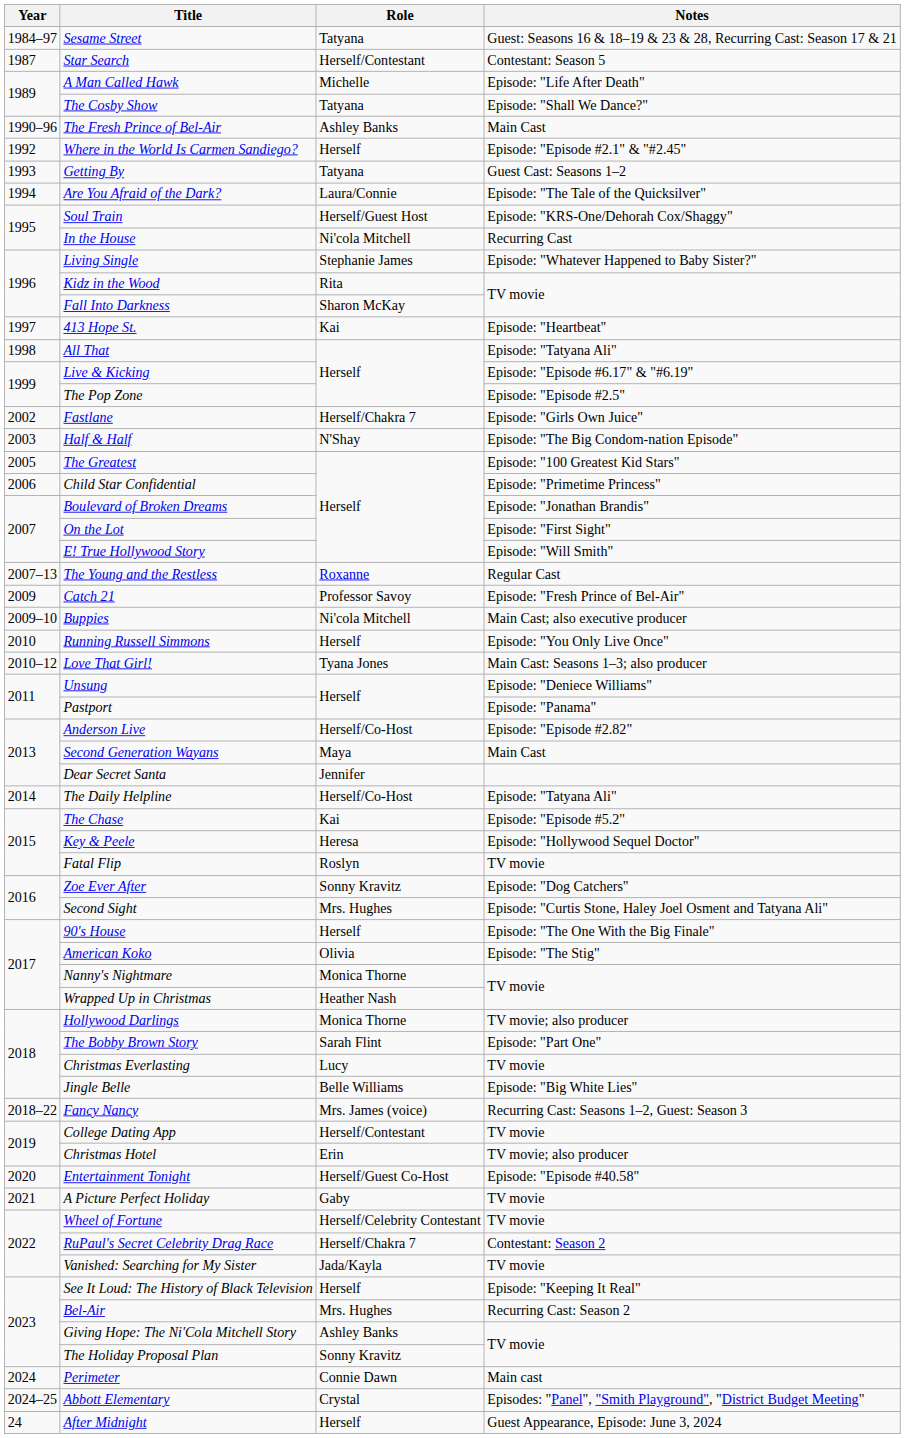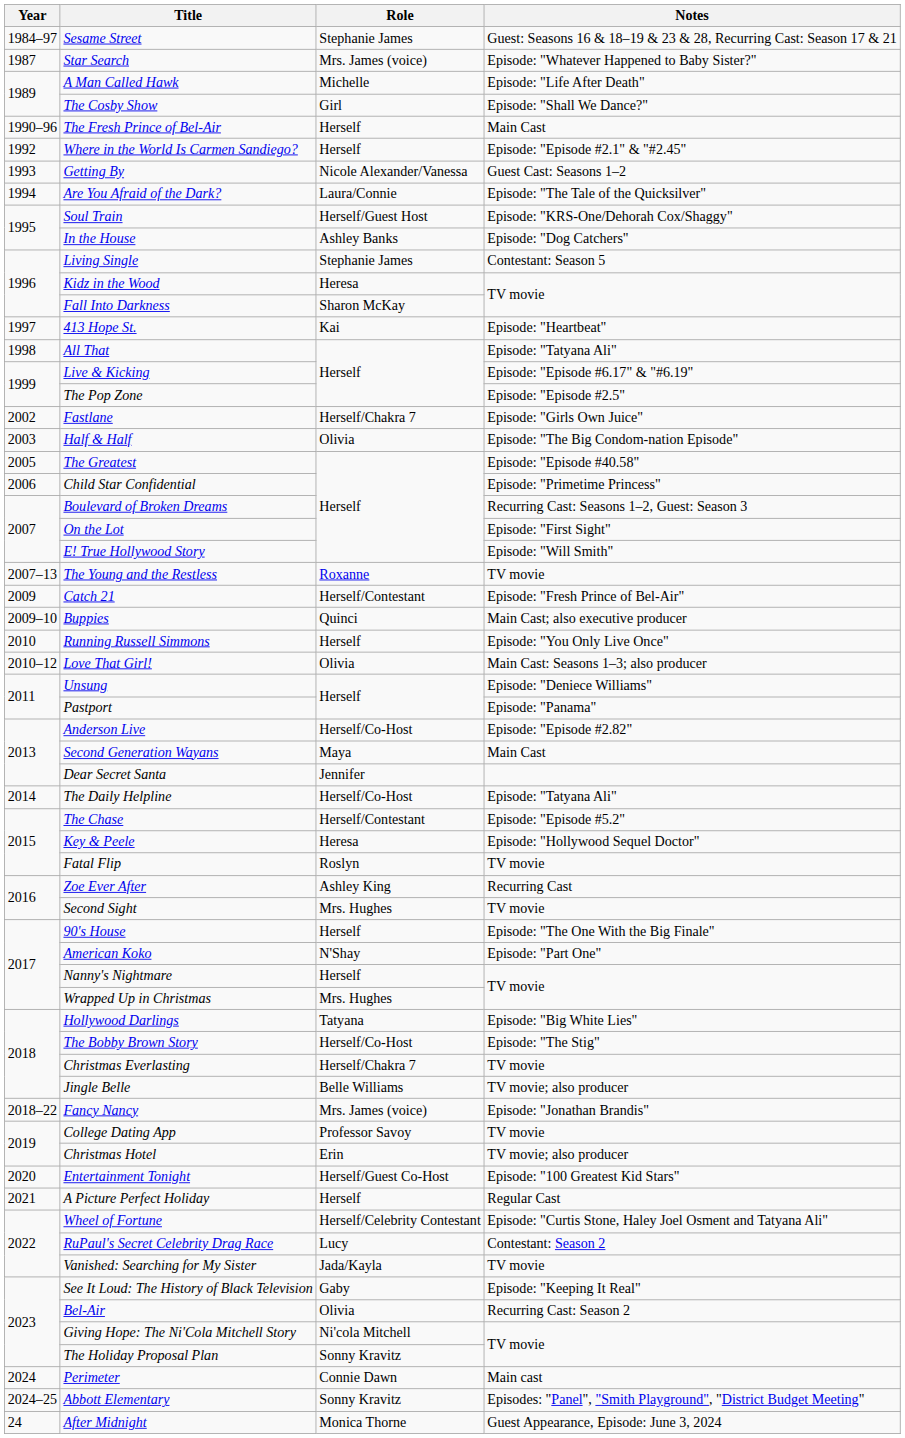 <table class="wikitable sortable">
 <tr>
 <th>Year</th>
 <th>Title</th>
 <th>Role</th>
 <th>Notes</th>
 </tr>
 <tr>
 <td>1984–97</td>
 <td><em><a href='#'>Sesame Street</a></em></td>
-<td>Tatyana</td>
+<td>Stephanie James</td>
 <td>Guest: Seasons 16 & 18–19 & 23 & 28, Recurring Cast: Season 17 & 21</td>
 </tr>
 <tr>
 <td>1987</td>
 <td><em><a href='#'>Star Search</a></em></td>
-<td>Herself/Contestant</td>
-<td>Contestant: Season 5</td>
+<td>Mrs. James (voice)</td>
+<td>Episode: "Whatever Happened to Baby Sister?"</td>
 </tr>
 <tr>
 <td rowspan="2">1989</td>
 <td><em><a href='#'>A Man Called Hawk</a></em></td>
 <td>Michelle</td>
 <td>Episode: "Life After Death"</td>
 </tr>
 <tr>
 <td><em><a href='#'>The Cosby Show</a></em></td>
-<td>Tatyana</td>
+<td>Girl</td>
 <td>Episode: "Shall We Dance?"</td>
 </tr>
 <tr>
 <td>1990–96</td>
 <td><em><a href='#'>The Fresh Prince of Bel-Air</a></em></td>
-<td>Ashley Banks</td>
+<td>Herself</td>
 <td>Main Cast</td>
 </tr>
 <tr>
 <td>1992</td>
 <td><em><a href='#'>Where in the World Is Carmen Sandiego?</a></em></td>
 <td>Herself</td>
 <td>Episode: "Episode #2.1" & "#2.45"</td>
 </tr>
 <tr>
 <td>1993</td>
 <td><em><a href='#'>Getting By</a></em></td>
-<td>Tatyana</td>
+<td>Nicole Alexander/Vanessa</td>
 <td>Guest Cast: Seasons 1–2</td>
 </tr>
 <tr>
 <td>1994</td>
 <td><em><a href='#'>Are You Afraid of the Dark?</a></em></td>
 <td>Laura/Connie</td>
 <td>Episode: "The Tale of the Quicksilver"</td>
 </tr>
 <tr>
 <td rowspan="2">1995</td>
 <td><em><a href='#'>Soul Train</a></em></td>
 <td>Herself/Guest Host</td>
 <td>Episode: "KRS-One/Dehorah Cox/Shaggy"</td>
 </tr>
 <tr>
 <td><em><a href='#'>In the House</a></em></td>
-<td>Ni'cola Mitchell</td>
-<td>Recurring Cast</td>
+<td>Ashley Banks</td>
+<td>Episode: "Dog Catchers"</td>
 </tr>
 <tr>
 <td rowspan="3">1996</td>
 <td><em><a href='#'>Living Single</a></em></td>
 <td>Stephanie James</td>
-<td>Episode: "Whatever Happened to Baby Sister?"</td>
+<td>Contestant: Season 5</td>
 </tr>
 <tr>
 <td><em><a href='#'>Kidz in the Wood</a></em></td>
-<td>Rita</td>
+<td>Heresa</td>
 <td rowspan="2">TV movie</td>
 </tr>
 <tr>
 <td><em><a href='#'>Fall Into Darkness</a></em></td>
 <td>Sharon McKay</td>
 </tr>
 <tr>
 <td>1997</td>
 <td><em><a href='#'>413 Hope St.</a></em></td>
 <td>Kai</td>
 <td>Episode: "Heartbeat"</td>
 </tr>
 <tr>
 <td>1998</td>
 <td><em><a href='#'>All That</a></em></td>
 <td rowspan="3">Herself</td>
 <td>Episode: "Tatyana Ali"</td>
 </tr>
 <tr>
 <td rowspan="2">1999</td>
 <td><em><a href='#'>Live & Kicking</a></em></td>
 <td>Episode: "Episode #6.17" & "#6.19"</td>
 </tr>
 <tr>
 <td><em>The Pop Zone</em></td>
 <td>Episode: "Episode #2.5"</td>
 </tr>
 <tr>
 <td>2002</td>
 <td><em><a href='#'>Fastlane</a></em></td>
 <td>Herself/Chakra 7</td>
 <td>Episode: "Girls Own Juice"</td>
 </tr>
 <tr>
 <td>2003</td>
 <td><em><a href='#'>Half & Half</a></em></td>
-<td>N'Shay</td>
+<td>Olivia</td>
 <td>Episode: "The Big Condom-nation Episode"</td>
 </tr>
 <tr>
 <td>2005</td>
 <td><em><a href='#'>The Greatest</a></em></td>
 <td rowspan="5">Herself</td>
-<td>Episode: "100 Greatest Kid Stars"</td>
+<td>Episode: "Episode #40.58"</td>
 </tr>
 <tr>
 <td>2006</td>
 <td><em>Child Star Confidential</em></td>
 <td>Episode: "Primetime Princess"</td>
 </tr>
 <tr>
 <td rowspan="3">2007</td>
 <td><em><a href='#'>Boulevard of Broken Dreams</a></em></td>
-<td>Episode: "Jonathan Brandis"</td>
+<td>Recurring Cast: Seasons 1–2, Guest: Season 3</td>
 </tr>
 <tr>
 <td><em><a href='#'>On the Lot</a></em></td>
 <td>Episode: "First Sight"</td>
 </tr>
 <tr>
 <td><em><a href='#'>E! True Hollywood Story</a></em></td>
 <td>Episode: "Will Smith"</td>
 </tr>
 <tr>
 <td>2007–13</td>
 <td><em><a href='#'>The Young and the Restless</a></em></td>
 <td><a href='#'>Roxanne</a></td>
-<td>Regular Cast</td>
+<td>TV movie</td>
 </tr>
 <tr>
 <td>2009</td>
 <td><em><a href='#'>Catch 21</a></em></td>
-<td>Professor Savoy</td>
+<td>Herself/Contestant</td>
 <td>Episode: "Fresh Prince of Bel-Air"</td>
 </tr>
 <tr>
 <td>2009–10</td>
 <td><em><a href='#'>Buppies</a></em></td>
-<td>Ni'cola Mitchell</td>
+<td>Quinci</td>
 <td>Main Cast; also executive producer</td>
 </tr>
 <tr>
 <td>2010</td>
 <td><em><a href='#'>Running Russell Simmons</a></em></td>
 <td>Herself</td>
 <td>Episode: "You Only Live Once"</td>
 </tr>
 <tr>
 <td>2010–12</td>
 <td><em><a href='#'>Love That Girl!</a></em></td>
-<td>Tyana Jones</td>
+<td>Olivia</td>
 <td>Main Cast: Seasons 1–3; also producer</td>
 </tr>
 <tr>
 <td rowspan="2">2011</td>
 <td><em><a href='#'>Unsung</a></em></td>
 <td rowspan="2">Herself</td>
 <td>Episode: "Deniece Williams"</td>
 </tr>
 <tr>
 <td><em>Pastport</em></td>
 <td>Episode: "Panama"</td>
 </tr>
 <tr>
 <td rowspan="3">2013</td>
 <td><em><a href='#'>Anderson Live</a></em></td>
 <td>Herself/Co-Host</td>
 <td>Episode: "Episode #2.82"</td>
 </tr>
 <tr>
 <td><em><a href='#'>Second Generation Wayans</a></em></td>
 <td>Maya</td>
 <td>Main Cast</td>
 </tr>
 <tr>
 <td><em>Dear Secret Santa</em></td>
 <td>Jennifer</td>
 <td></td>
 </tr>
 <tr>
 <td>2014</td>
 <td><em>The Daily Helpline</em></td>
 <td>Herself/Co-Host</td>
 <td>Episode: "Tatyana Ali"</td>
 </tr>
 <tr>
 <td rowspan="3">2015</td>
 <td><em><a href='#'>The Chase</a></em></td>
-<td>Kai</td>
+<td>Herself/Contestant</td>
 <td>Episode: "Episode #5.2"</td>
 </tr>
 <tr>
 <td><em><a href='#'>Key & Peele</a></em></td>
 <td>Heresa</td>
 <td>Episode: "Hollywood Sequel Doctor"</td>
 </tr>
 <tr>
 <td><em>Fatal Flip</em></td>
 <td>Roslyn</td>
 <td>TV movie</td>
 </tr>
 <tr>
 <td rowspan="2">2016</td>
 <td><em><a href='#'>Zoe Ever After</a></em></td>
-<td>Sonny Kravitz</td>
-<td>Episode: "Dog Catchers"</td>
+<td>Ashley King</td>
+<td>Recurring Cast</td>
 </tr>
 <tr>
 <td><em>Second Sight</em></td>
 <td>Mrs. Hughes</td>
-<td>Episode: "Curtis Stone, Haley Joel Osment and Tatyana Ali"</td>
+<td>TV movie</td>
 </tr>
 <tr>
 <td rowspan="4">2017</td>
 <td><em><a href='#'>90's House</a></em></td>
 <td>Herself</td>
 <td>Episode: "The One With the Big Finale"</td>
 </tr>
 <tr>
 <td><em><a href='#'>American Koko</a></em></td>
-<td>Olivia</td>
-<td>Episode: "The Stig"</td>
+<td>N'Shay</td>
+<td>Episode: "Part One"</td>
 </tr>
 <tr>
 <td><em>Nanny's Nightmare</em></td>
-<td>Monica Thorne</td>
+<td>Herself</td>
 <td rowspan="2">TV movie</td>
 </tr>
 <tr>
 <td><em>Wrapped Up in Christmas</em></td>
-<td>Heather Nash</td>
+<td>Mrs. Hughes</td>
 </tr>
 <tr>
 <td rowspan="4">2018</td>
 <td><em><a href='#'>Hollywood Darlings</a></em></td>
-<td>Monica Thorne</td>
-<td>TV movie; also producer</td>
+<td>Tatyana</td>
+<td>Episode: "Big White Lies"</td>
 </tr>
 <tr>
 <td><em><a href='#'>The Bobby Brown Story</a></em></td>
-<td>Sarah Flint</td>
-<td>Episode: "Part One"</td>
+<td>Herself/Co-Host</td>
+<td>Episode: "The Stig"</td>
 </tr>
 <tr>
 <td><em>Christmas Everlasting</em></td>
-<td>Lucy</td>
+<td>Herself/Chakra 7</td>
 <td>TV movie</td>
 </tr>
 <tr>
 <td><em>Jingle Belle</em></td>
 <td>Belle Williams</td>
-<td>Episode: "Big White Lies"</td>
+<td>TV movie; also producer</td>
 </tr>
 <tr>
 <td>2018–22</td>
 <td><em><a href='#'>Fancy Nancy</a></em></td>
 <td>Mrs. James (voice)</td>
-<td>Recurring Cast: Seasons 1–2, Guest: Season 3</td>
+<td>Episode: "Jonathan Brandis"</td>
 </tr>
 <tr>
 <td rowspan="2">2019</td>
 <td><em>College Dating App</em></td>
-<td>Herself/Contestant</td>
+<td>Professor Savoy</td>
 <td>TV movie</td>
 </tr>
 <tr>
 <td><em>Christmas Hotel</em></td>
 <td>Erin</td>
 <td>TV movie; also producer</td>
 </tr>
 <tr>
 <td>2020</td>
 <td><em><a href='#'>Entertainment Tonight</a></em></td>
 <td>Herself/Guest Co-Host</td>
-<td>Episode: "Episode #40.58"</td>
+<td>Episode: "100 Greatest Kid Stars"</td>
 </tr>
 <tr>
 <td>2021</td>
 <td><em>A Picture Perfect Holiday</em></td>
-<td>Gaby</td>
-<td>TV movie</td>
+<td>Herself</td>
+<td>Regular Cast</td>
 </tr>
 <tr>
 <td rowspan="3">2022</td>
 <td><em><a href='#'>Wheel of Fortune</a></em></td>
 <td>Herself/Celebrity Contestant</td>
-<td>TV movie</td>
+<td>Episode: "Curtis Stone, Haley Joel Osment and Tatyana Ali"</td>
 </tr>
 <tr>
 <td><em><a href='#'>RuPaul's Secret Celebrity Drag Race</a></em></td>
-<td>Herself/Chakra 7</td>
+<td>Lucy</td>
 <td>Contestant: <a href='#'>Season 2</a></td>
 </tr>
 <tr>
 <td><em>Vanished: Searching for My Sister</em></td>
 <td>Jada/Kayla</td>
 <td>TV movie</td>
 </tr>
 <tr>
 <td rowspan="4">2023</td>
 <td><em>See It Loud: The History of Black Television</em></td>
-<td>Herself</td>
+<td>Gaby</td>
 <td>Episode: "Keeping It Real"</td>
 </tr>
 <tr>
 <td><em><a href='#'>Bel-Air</a></em></td>
-<td>Mrs. Hughes</td>
+<td>Olivia</td>
 <td>Recurring Cast: Season 2</td>
 </tr>
 <tr>
 <td><em>Giving Hope: The Ni'Cola Mitchell Story</em></td>
-<td>Ashley Banks</td>
+<td>Ni'cola Mitchell</td>
 <td rowspan="2">TV movie</td>
 </tr>
 <tr>
 <td><em>The Holiday Proposal Plan</em></td>
 <td>Sonny Kravitz</td>
 </tr>
 <tr>
 <td>2024</td>
 <td><em><a href='#'>Perimeter</a></em></td>
 <td>Connie Dawn</td>
 <td>Main cast</td>
 </tr>
 <tr>
 <td>2024–25</td>
 <td><em><a href='#'>Abbott Elementary</a></em></td>
-<td>Crystal</td>
+<td>Sonny Kravitz</td>
 <td>Episodes: "<a href='#'>Panel</a>", <a href='#'>"Smith Playground"</a>, "<a href='#'>District Budget Meeting</a>"</td>
 </tr>
 <tr>
 <td>24</td>
 <td><em><a href='#'>After Midnight</a></em></td>
-<td>Herself</td>
+<td>Monica Thorne</td>
 <td>Guest Appearance, Episode: June 3, 2024</td>
 </tr>
 </table>
